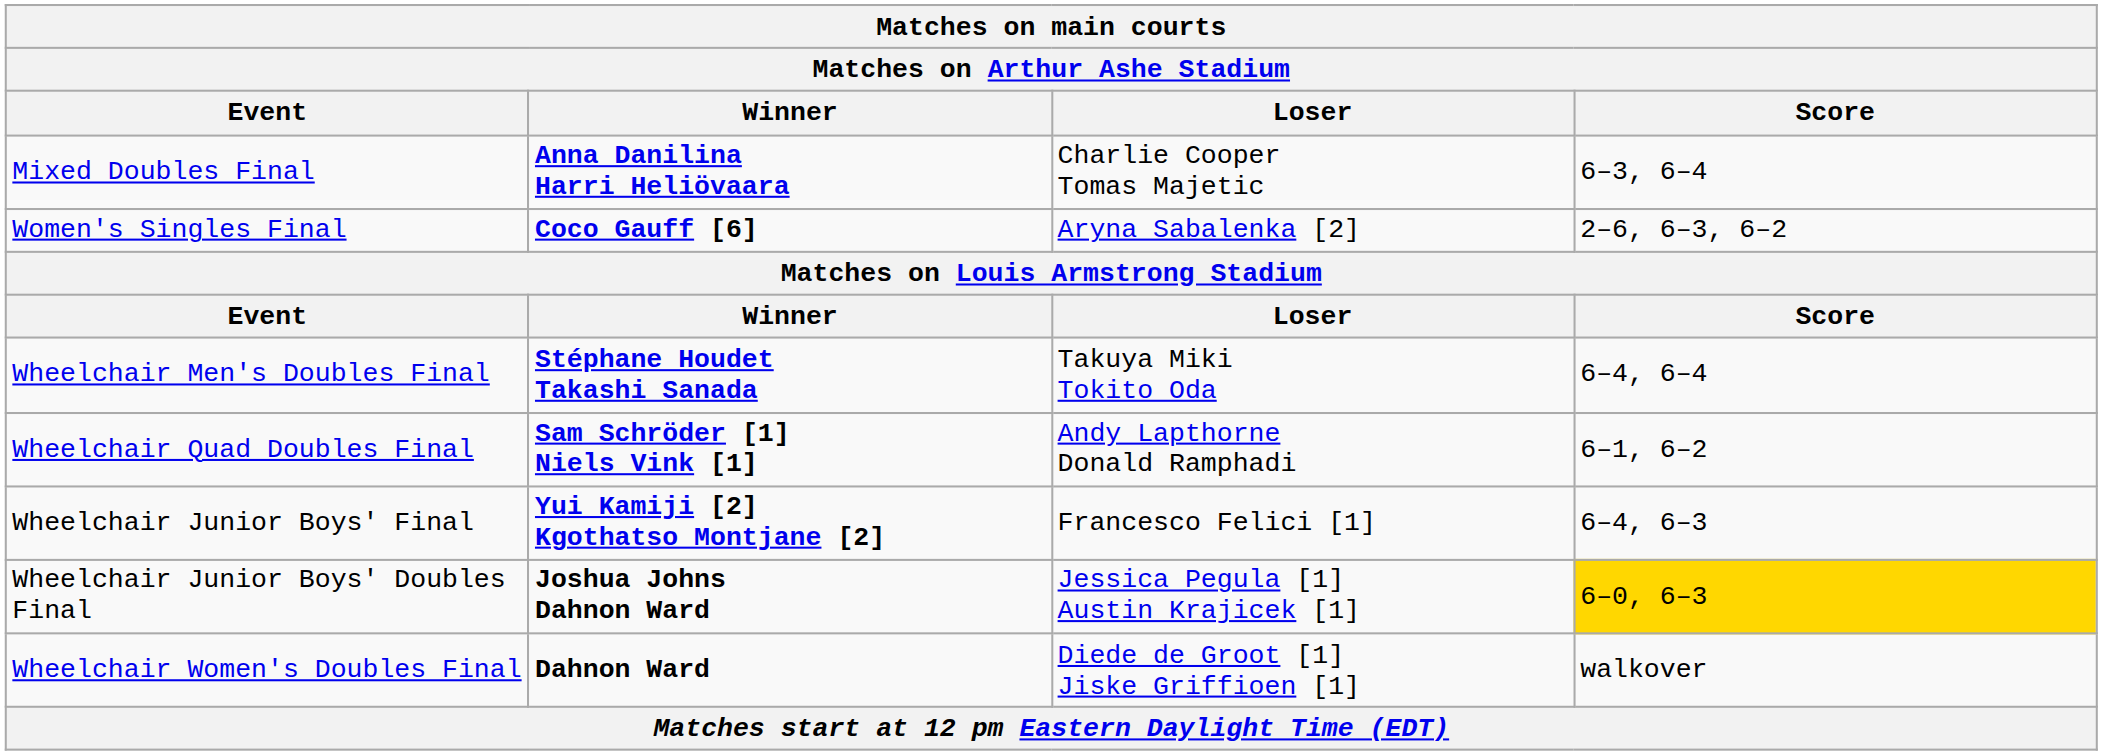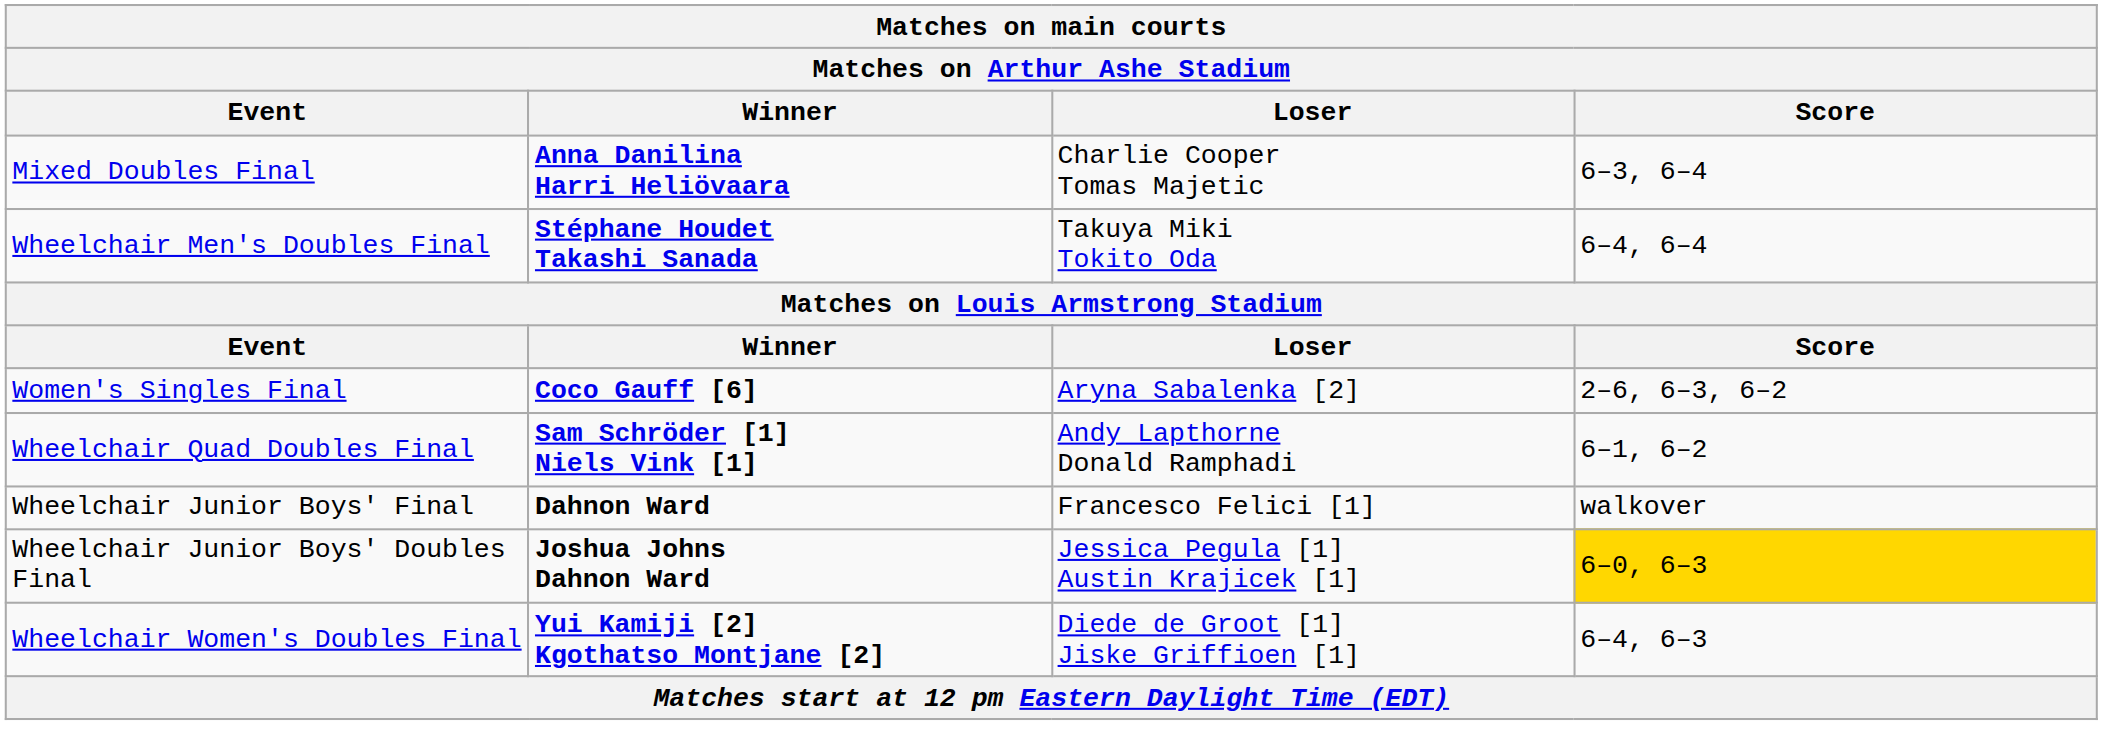 <table class="wikitable" style="margin:auto;">
 <tr>
 <th colspan="4" style="white-space:nowrap;">Matches on main courts</th>
 </tr>
 <tr>
 <th colspan="4"><strong>Matches on <a href='#'>Arthur Ashe Stadium</a></strong></th>
 </tr>
 <tr>
 <th width="250">Event</th>
 <th width="250">Winner</th>
 <th width="250">Loser</th>
 <th width="250">Score</th>
 </tr>
 <tr>
 <td><a href='#'>Mixed Doubles Final</a></td>
 <td><strong> <a href='#'>Anna Danilina</a> <br> <a href='#'>Harri Heliövaara</a></strong></td>
 <td> Charlie Cooper<br> Tomas Majetic</td>
 <td>6–3, 6–4</td>
 </tr>
 <tr>
-<td><a href='#'>Women's Singles Final</a></td>
-<td><strong> <a href='#'>Coco Gauff</a> [6]</strong></td>
-<td> <a href='#'>Aryna Sabalenka</a> [2]</td>
-<td>2–6, 6–3, 6–2</td>
+<td><a href='#'>Wheelchair Men's Doubles Final</a></td>
+<td><strong> <a href='#'>Stéphane Houdet</a> <br> <a href='#'>Takashi Sanada</a></strong></td>
+<td> Takuya Miki <br> <a href='#'>Tokito Oda</a></td>
+<td>6–4, 6–4</td>
 </tr>
 <tr>
 <th colspan="4"><strong>Matches on <a href='#'>Louis Armstrong Stadium</a></strong></th>
 </tr>
 <tr>
 <th width="250">Event</th>
 <th width="250">Winner</th>
 <th width="250">Loser</th>
 <th width="250">Score</th>
 </tr>
 <tr>
-<td><a href='#'>Wheelchair Men's Doubles Final</a></td>
-<td><strong> <a href='#'>Stéphane Houdet</a> <br> <a href='#'>Takashi Sanada</a></strong></td>
-<td> Takuya Miki <br> <a href='#'>Tokito Oda</a></td>
-<td>6–4, 6–4</td>
+<td><a href='#'>Women's Singles Final</a></td>
+<td><strong> <a href='#'>Coco Gauff</a> [6]</strong></td>
+<td> <a href='#'>Aryna Sabalenka</a> [2]</td>
+<td>2–6, 6–3, 6–2</td>
 </tr>
 <tr>
 <td><a href='#'>Wheelchair Quad Doubles Final</a></td>
 <td><strong> <a href='#'>Sam Schröder</a> [1] <br>  <a href='#'>Niels Vink</a> [1]</strong></td>
 <td> <a href='#'>Andy Lapthorne</a> <br>  Donald Ramphadi</td>
 <td>6–1, 6–2</td>
 </tr>
 <tr>
 <td>Wheelchair Junior Boys' Final</td>
-<td><strong> <a href='#'>Yui Kamiji</a> [2] <br> <a href='#'>Kgothatso Montjane</a> [2]</strong></td>
+<td><strong> Dahnon Ward</strong></td>
 <td> Francesco Felici [1]</td>
-<td>6–4, 6–3</td>
+<td>walkover</td>
 </tr>
 <tr>
 <td>Wheelchair Junior Boys' Doubles Final</td>
 <td><strong> Joshua Johns<br> Dahnon Ward</strong></td>
 <td> <a href='#'>Jessica Pegula</a> [1] <br>  <a href='#'>Austin Krajicek</a> [1]</td>
 <td style="background: gold;">6–0, 6–3</td>
 </tr>
 <tr>
 <td><a href='#'>Wheelchair Women's Doubles Final</a></td>
-<td><strong> Dahnon Ward</strong></td>
+<td><strong> <a href='#'>Yui Kamiji</a> [2] <br> <a href='#'>Kgothatso Montjane</a> [2]</strong></td>
 <td> <a href='#'>Diede de Groot</a> [1] <br> <a href='#'>Jiske Griffioen</a> [1]</td>
-<td>walkover</td>
+<td>6–4, 6–3</td>
 </tr>
 <tr>
 <th colspan="4"><em>Matches start at 12 pm <a href='#'>Eastern Daylight Time (EDT)</a></em></th>
 </tr>
 </table>
